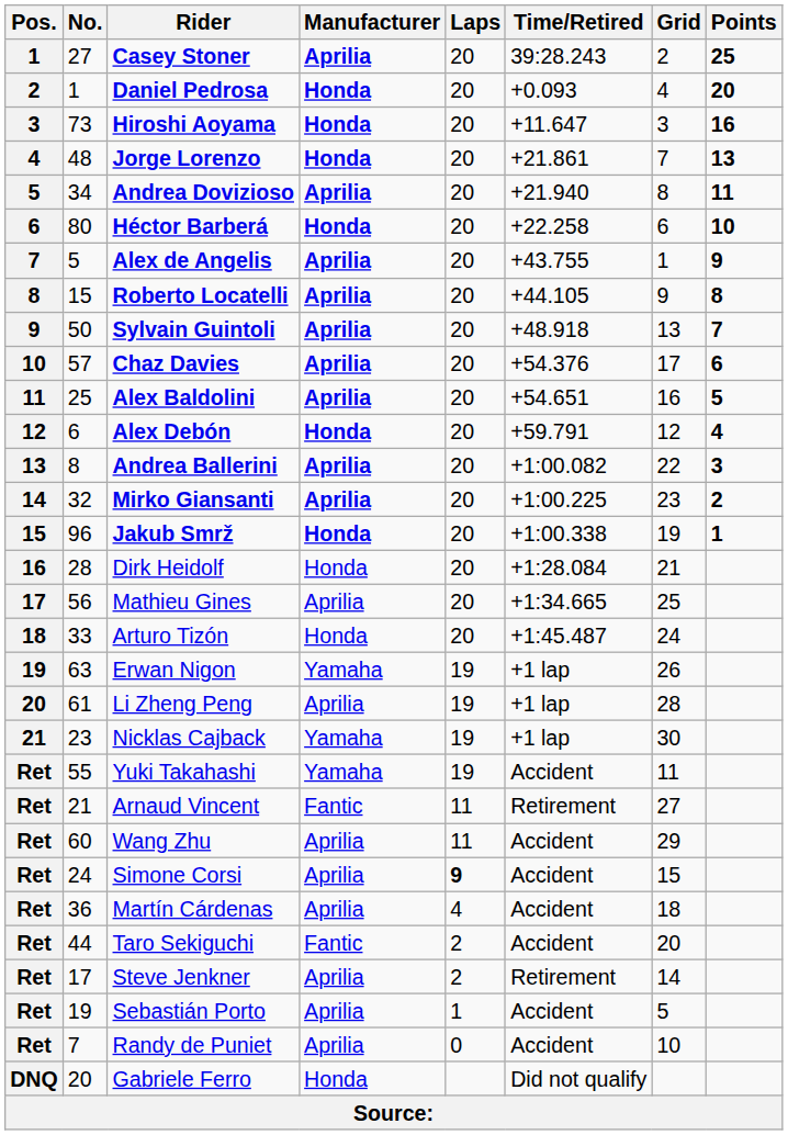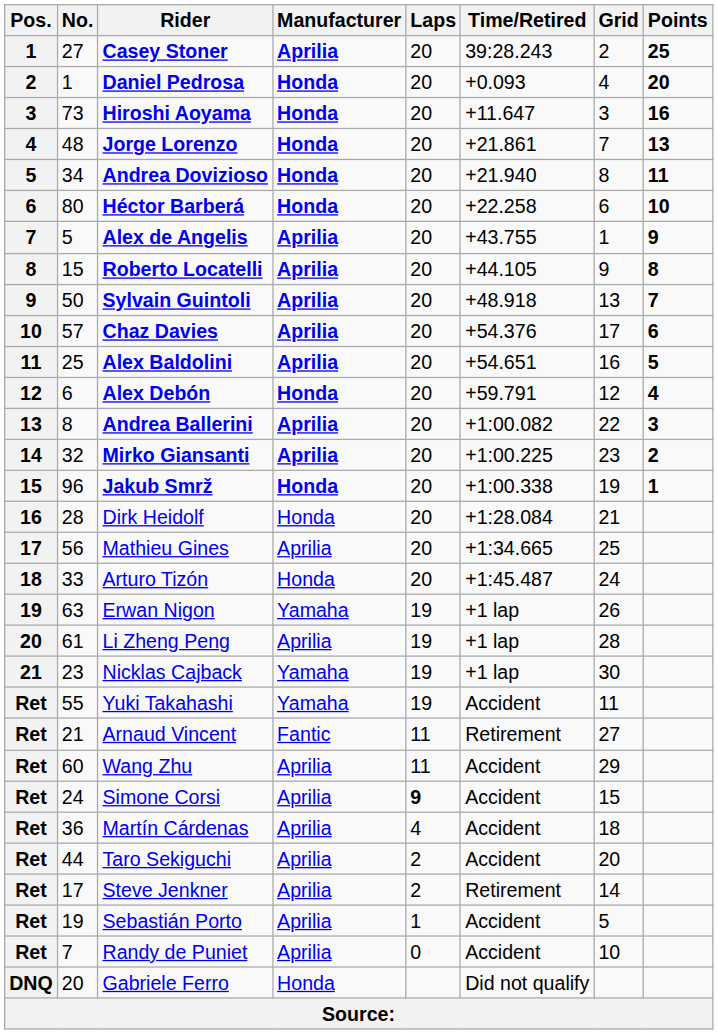 <table class="wikitable" style="font-size: 95%;">
 <tr>
 <th>Pos.</th>
 <th>No.</th>
 <th>Rider</th>
 <th>Manufacturer</th>
 <th>Laps</th>
 <th>Time/Retired</th>
 <th>Grid</th>
 <th>Points</th>
 </tr>
 <tr>
 <th>1</th>
 <td>27</td>
 <td> <strong><a href='#'>Casey Stoner</a></strong></td>
 <td><strong><a href='#'>Aprilia</a></strong></td>
 <td>20</td>
 <td>39:28.243</td>
 <td>2</td>
 <td><strong>25</strong></td>
 </tr>
 <tr>
 <th>2</th>
 <td>1</td>
 <td> <strong><a href='#'>Daniel Pedrosa</a></strong></td>
 <td><strong><a href='#'>Honda</a></strong></td>
 <td>20</td>
 <td>+0.093</td>
 <td>4</td>
 <td><strong>20</strong></td>
 </tr>
 <tr>
 <th>3</th>
 <td>73</td>
 <td> <strong><a href='#'>Hiroshi Aoyama</a></strong></td>
 <td><strong><a href='#'>Honda</a></strong></td>
 <td>20</td>
 <td>+11.647</td>
 <td>3</td>
 <td><strong>16</strong></td>
 </tr>
 <tr>
 <th>4</th>
 <td>48</td>
 <td> <strong><a href='#'>Jorge Lorenzo</a></strong></td>
 <td><strong><a href='#'>Honda</a></strong></td>
 <td>20</td>
 <td>+21.861</td>
 <td>7</td>
 <td><strong>13</strong></td>
 </tr>
 <tr>
 <th>5</th>
 <td>34</td>
 <td> <strong><a href='#'>Andrea Dovizioso</a></strong></td>
-<td><strong><a href='#'>Aprilia</a></strong></td>
+<td><strong><a href='#'>Honda</a></strong></td>
 <td>20</td>
 <td>+21.940</td>
 <td>8</td>
 <td><strong>11</strong></td>
 </tr>
 <tr>
 <th>6</th>
 <td>80</td>
 <td> <strong><a href='#'>Héctor Barberá</a></strong></td>
 <td><strong><a href='#'>Honda</a></strong></td>
 <td>20</td>
 <td>+22.258</td>
 <td>6</td>
 <td><strong>10</strong></td>
 </tr>
 <tr>
 <th>7</th>
 <td>5</td>
 <td> <strong><a href='#'>Alex de Angelis</a></strong></td>
 <td><strong><a href='#'>Aprilia</a></strong></td>
 <td>20</td>
 <td>+43.755</td>
 <td>1</td>
 <td><strong>9</strong></td>
 </tr>
 <tr>
 <th>8</th>
 <td>15</td>
 <td> <strong><a href='#'>Roberto Locatelli</a></strong></td>
 <td><strong><a href='#'>Aprilia</a></strong></td>
 <td>20</td>
 <td>+44.105</td>
 <td>9</td>
 <td><strong>8</strong></td>
 </tr>
 <tr>
 <th>9</th>
 <td>50</td>
 <td> <strong><a href='#'>Sylvain Guintoli</a></strong></td>
 <td><strong><a href='#'>Aprilia</a></strong></td>
 <td>20</td>
 <td>+48.918</td>
 <td>13</td>
 <td><strong>7</strong></td>
 </tr>
 <tr>
 <th>10</th>
 <td>57</td>
 <td> <strong><a href='#'>Chaz Davies</a></strong></td>
 <td><strong><a href='#'>Aprilia</a></strong></td>
 <td>20</td>
 <td>+54.376</td>
 <td>17</td>
 <td><strong>6</strong></td>
 </tr>
 <tr>
 <th>11</th>
 <td>25</td>
 <td> <strong><a href='#'>Alex Baldolini</a></strong></td>
 <td><strong><a href='#'>Aprilia</a></strong></td>
 <td>20</td>
 <td>+54.651</td>
 <td>16</td>
 <td><strong>5</strong></td>
 </tr>
 <tr>
 <th>12</th>
 <td>6</td>
 <td> <strong><a href='#'>Alex Debón</a></strong></td>
 <td><strong><a href='#'>Honda</a></strong></td>
 <td>20</td>
 <td>+59.791</td>
 <td>12</td>
 <td><strong>4</strong></td>
 </tr>
 <tr>
 <th>13</th>
 <td>8</td>
 <td> <strong><a href='#'>Andrea Ballerini</a></strong></td>
 <td><strong><a href='#'>Aprilia</a></strong></td>
 <td>20</td>
 <td>+1:00.082</td>
 <td>22</td>
 <td><strong>3</strong></td>
 </tr>
 <tr>
 <th>14</th>
 <td>32</td>
 <td> <strong><a href='#'>Mirko Giansanti</a></strong></td>
 <td><strong><a href='#'>Aprilia</a></strong></td>
 <td>20</td>
 <td>+1:00.225</td>
 <td>23</td>
 <td><strong>2</strong></td>
 </tr>
 <tr>
 <th>15</th>
 <td>96</td>
 <td> <strong><a href='#'>Jakub Smrž</a></strong></td>
 <td><strong><a href='#'>Honda</a></strong></td>
 <td>20</td>
 <td>+1:00.338</td>
 <td>19</td>
 <td><strong>1</strong></td>
 </tr>
 <tr>
 <th>16</th>
 <td>28</td>
 <td> <a href='#'>Dirk Heidolf</a></td>
 <td><a href='#'>Honda</a></td>
 <td>20</td>
 <td>+1:28.084</td>
 <td>21</td>
 <td></td>
 </tr>
 <tr>
 <th>17</th>
 <td>56</td>
 <td> <a href='#'>Mathieu Gines</a></td>
 <td><a href='#'>Aprilia</a></td>
 <td>20</td>
 <td>+1:34.665</td>
 <td>25</td>
 <td></td>
 </tr>
 <tr>
 <th>18</th>
 <td>33</td>
 <td> <a href='#'>Arturo Tizón</a></td>
 <td><a href='#'>Honda</a></td>
 <td>20</td>
 <td>+1:45.487</td>
 <td>24</td>
 <td></td>
 </tr>
 <tr>
 <th>19</th>
 <td>63</td>
 <td> <a href='#'>Erwan Nigon</a></td>
 <td><a href='#'>Yamaha</a></td>
 <td>19</td>
 <td>+1 lap</td>
 <td>26</td>
 <td></td>
 </tr>
 <tr>
 <th>20</th>
 <td>61</td>
 <td> <a href='#'>Li Zheng Peng</a></td>
 <td><a href='#'>Aprilia</a></td>
 <td>19</td>
 <td>+1 lap</td>
 <td>28</td>
 <td></td>
 </tr>
 <tr>
 <th>21</th>
 <td>23</td>
 <td> <a href='#'>Nicklas Cajback</a></td>
 <td><a href='#'>Yamaha</a></td>
 <td>19</td>
 <td>+1 lap</td>
 <td>30</td>
 <td></td>
 </tr>
 <tr>
 <th>Ret</th>
 <td>55</td>
 <td> <a href='#'>Yuki Takahashi</a></td>
 <td><a href='#'>Yamaha</a></td>
 <td>19</td>
 <td>Accident</td>
 <td>11</td>
 <td></td>
 </tr>
 <tr>
 <th>Ret</th>
 <td>21</td>
 <td> <a href='#'>Arnaud Vincent</a></td>
 <td><a href='#'>Fantic</a></td>
 <td>11</td>
 <td>Retirement</td>
 <td>27</td>
 <td></td>
 </tr>
 <tr>
 <th>Ret</th>
 <td>60</td>
 <td> <a href='#'>Wang Zhu</a></td>
 <td><a href='#'>Aprilia</a></td>
 <td>11</td>
 <td>Accident</td>
 <td>29</td>
 <td></td>
 </tr>
 <tr>
 <th>Ret</th>
 <td>24</td>
 <td> <a href='#'>Simone Corsi</a></td>
 <td><a href='#'>Aprilia</a></td>
 <td><strong>9</strong></td>
 <td>Accident</td>
 <td>15</td>
 <td></td>
 </tr>
 <tr>
 <th>Ret</th>
 <td>36</td>
 <td> <a href='#'>Martín Cárdenas</a></td>
 <td><a href='#'>Aprilia</a></td>
 <td>4</td>
 <td>Accident</td>
 <td>18</td>
 <td></td>
 </tr>
 <tr>
 <th>Ret</th>
 <td>44</td>
 <td> <a href='#'>Taro Sekiguchi</a></td>
-<td><a href='#'>Fantic</a></td>
+<td><a href='#'>Aprilia</a></td>
 <td>2</td>
 <td>Accident</td>
 <td>20</td>
 <td></td>
 </tr>
 <tr>
 <th>Ret</th>
 <td>17</td>
 <td> <a href='#'>Steve Jenkner</a></td>
 <td><a href='#'>Aprilia</a></td>
 <td>2</td>
 <td>Retirement</td>
 <td>14</td>
 <td></td>
 </tr>
 <tr>
 <th>Ret</th>
 <td>19</td>
 <td> <a href='#'>Sebastián Porto</a></td>
 <td><a href='#'>Aprilia</a></td>
 <td>1</td>
 <td>Accident</td>
 <td>5</td>
 <td></td>
 </tr>
 <tr>
 <th>Ret</th>
 <td>7</td>
 <td> <a href='#'>Randy de Puniet</a></td>
 <td><a href='#'>Aprilia</a></td>
 <td>0</td>
 <td>Accident</td>
 <td>10</td>
 <td></td>
 </tr>
 <tr>
 <th>DNQ</th>
 <td>20</td>
 <td> <a href='#'>Gabriele Ferro</a></td>
 <td><a href='#'>Honda</a></td>
 <td></td>
 <td>Did not qualify</td>
 <td></td>
 <td></td>
 </tr>
 <tr>
 <th colspan=8>Source: </th>
 </tr>
 </table>
